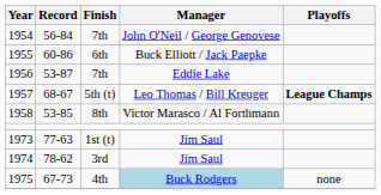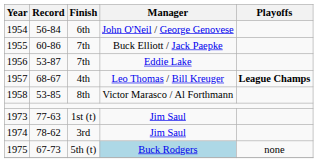 <table class="wikitable">
 <tr style="background: #F2F2F2;">
 <th>Year</th>
 <th>Record</th>
 <th>Finish</th>
 <th>Manager</th>
 <th>Playoffs</th>
 </tr>
 <tr align=center>
 <td>1954</td>
 <td>56-84</td>
-<td>7th</td>
+<td>6th</td>
 <td><a href='#'>John O'Neil</a> / <a href='#'>George Genovese</a></td>
 <td></td>
 </tr>
 <tr align=center>
 <td>1955</td>
 <td>60-86</td>
-<td>6th</td>
+<td>7th</td>
 <td>Buck Elliott / <a href='#'>Jack Paepke</a></td>
 <td></td>
 </tr>
 <tr align=center>
 <td>1956</td>
 <td>53-87</td>
 <td>7th</td>
 <td><a href='#'>Eddie Lake</a></td>
 <td></td>
 </tr>
 <tr align=center>
 <td>1957</td>
 <td>68-67</td>
-<td>5th (t)</td>
+<td>4th</td>
 <td><a href='#'>Leo Thomas</a> / <a href='#'>Bill Kreuger</a></td>
 <td><strong>League Champs</strong></td>
 </tr>
 <tr align=center>
 <td>1958</td>
 <td>53-85</td>
 <td>8th</td>
 <td>Victor Marasco / Al Forthmann</td>
 <td></td>
 </tr>
 <tr align=center>
 <td></td>
 </tr>
 <tr align=center>
 <td>1973</td>
 <td>77-63</td>
 <td>1st (t)</td>
 <td><a href='#'>Jim Saul</a></td>
 <td></td>
 </tr>
 <tr align=center>
 <td>1974</td>
 <td>78-62</td>
 <td>3rd</td>
 <td><a href='#'>Jim Saul</a></td>
 <td></td>
 </tr>
 <tr align=center>
 <td>1975</td>
 <td>67-73</td>
-<td>4th</td>
+<td>5th (t)</td>
 <td style="background: lightblue;"><a href='#'>Buck Rodgers</a></td>
 <td>none</td>
 </tr>
 <tr align=center>
 </tr>
 </table>
